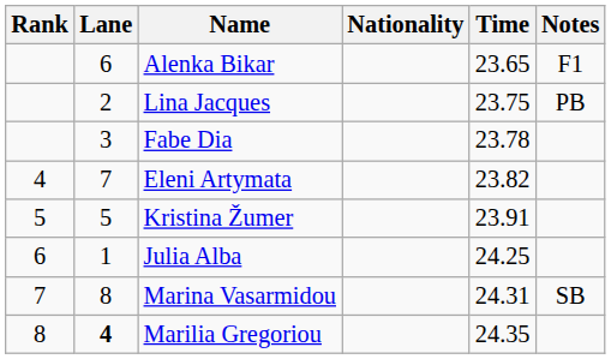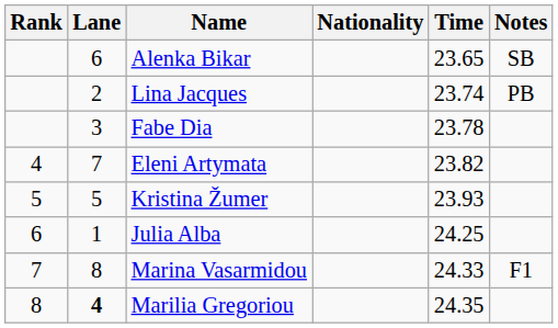 <table class="wikitable sortable" style="text-align:center">
 <tr>
 <th>Rank</th>
 <th>Lane</th>
 <th>Name</th>
 <th>Nationality</th>
 <th>Time</th>
 <th>Notes</th>
 </tr>
 <tr>
 <td></td>
 <td>6</td>
 <td align=left><a href='#'>Alenka Bikar</a></td>
 <td align=left></td>
 <td>23.65</td>
-<td>F1</td>
+<td>SB</td>
 </tr>
 <tr>
 <td></td>
 <td>2</td>
 <td align=left><a href='#'>Lina Jacques</a></td>
 <td align=left></td>
-<td>23.75</td>
+<td>23.74</td>
 <td>PB</td>
 </tr>
 <tr>
 <td></td>
 <td>3</td>
 <td align=left><a href='#'>Fabe Dia</a></td>
 <td align=left></td>
 <td>23.78</td>
 <td></td>
 </tr>
 <tr>
 <td>4</td>
 <td>7</td>
 <td align=left><a href='#'>Eleni Artymata</a></td>
 <td align=left></td>
 <td>23.82</td>
 <td></td>
 </tr>
 <tr>
 <td>5</td>
 <td>5</td>
 <td align=left><a href='#'>Kristina Žumer</a></td>
 <td align=left></td>
-<td>23.91</td>
+<td>23.93</td>
 <td></td>
 </tr>
 <tr>
 <td>6</td>
 <td>1</td>
 <td align=left><a href='#'>Julia Alba</a></td>
 <td align=left></td>
 <td>24.25</td>
 <td></td>
 </tr>
 <tr>
 <td>7</td>
 <td>8</td>
 <td align=left><a href='#'>Marina Vasarmidou</a></td>
 <td align=left></td>
-<td>24.31</td>
-<td>SB</td>
+<td>24.33</td>
+<td>F1</td>
 </tr>
 <tr>
 <td>8</td>
 <td><strong>4</strong></td>
 <td align=left><a href='#'>Marilia Gregoriou</a></td>
 <td align=left></td>
 <td>24.35</td>
 <td></td>
 </tr>
 </table>
